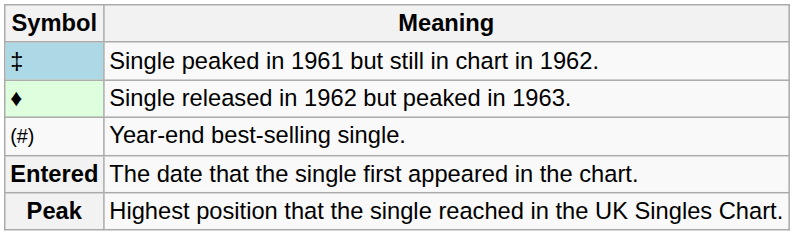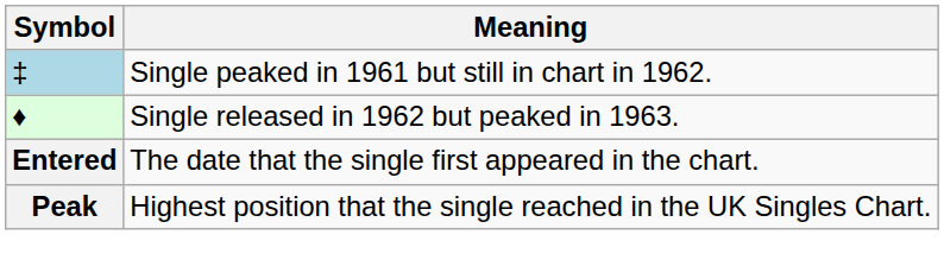 <table Class="wikitable">
 <tr>
 <th>Symbol</th>
 <th>Meaning</th>
 </tr>
 <tr>
 <td bgcolor=lightblue>‡</td>
 <td>Single peaked in 1961 but still in chart in 1962.</td>
 </tr>
 <tr>
 <td bgcolor=#DDFFDD>♦</td>
 <td>Single released in 1962 but peaked in 1963.</td>
 </tr>
 <tr>
-<td><small>(#)</small></td>
-<td>Year-end best-selling single.</td>
-</tr>
-<tr>
 <th>Entered</th>
 <td>The date that the single first appeared in the chart.</td>
 </tr>
 <tr>
 <th>Peak</th>
 <td>Highest position that the single reached in the UK Singles Chart.</td>
 </tr>
 </table>
